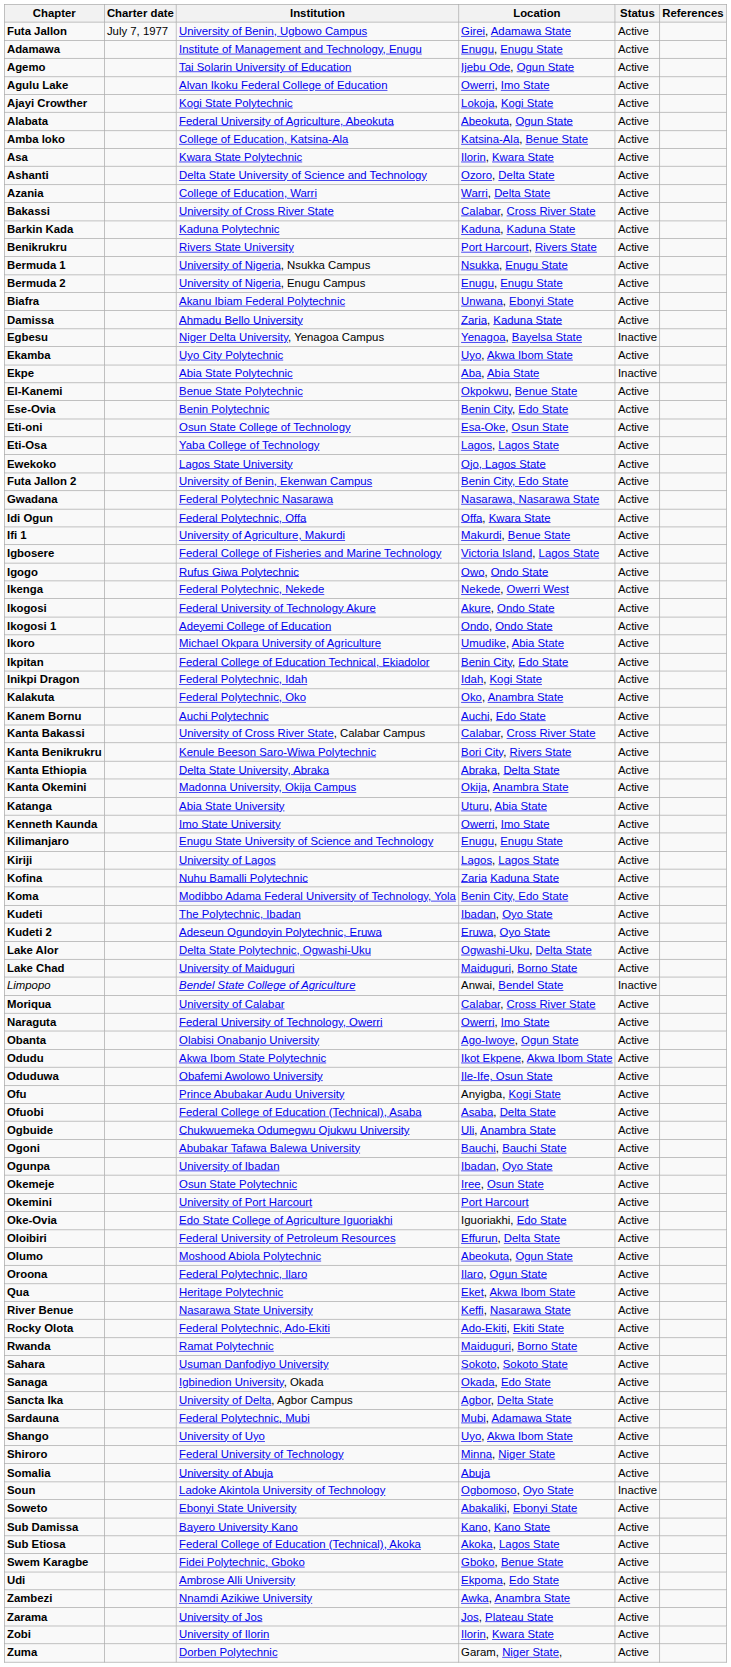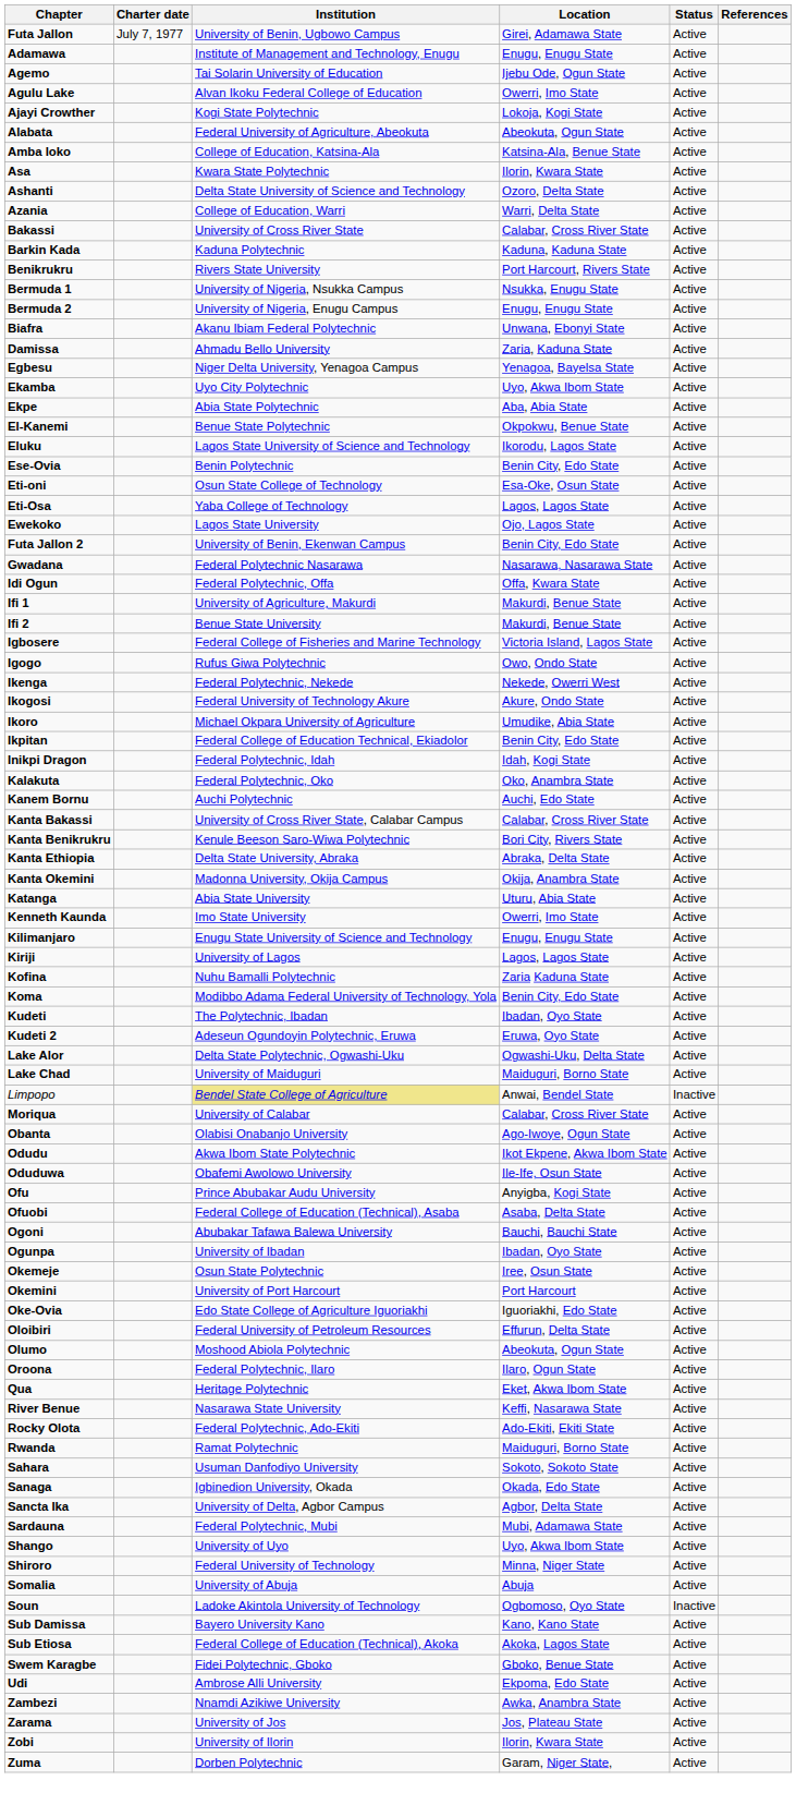 <table class="wikitable sortable">
 <tr>
 <th>Chapter</th>
 <th>Charter date</th>
 <th>Institution</th>
 <th>Location</th>
 <th>Status</th>
 <th>References</th>
 </tr>
 <tr>
 <td><strong>Futa Jallon</strong></td>
 <td>July 7, 1977</td>
 <td><a href='#'>University of Benin,  Ugbowo Campus</a></td>
 <td><a href='#'>Girei</a>, <a href='#'>Adamawa State</a></td>
 <td>Active</td>
 <td></td>
 </tr>
 <tr>
 <td><strong>Adamawa</strong></td>
 <td></td>
 <td><a href='#'>Institute of Management and Technology, Enugu</a></td>
 <td><a href='#'>Enugu</a>, <a href='#'>Enugu State</a></td>
 <td>Active</td>
 <td></td>
 </tr>
 <tr>
 <td><strong>Agemo</strong></td>
 <td></td>
 <td><a href='#'>Tai Solarin University of Education</a></td>
 <td><a href='#'>Ijebu Ode</a>, <a href='#'>Ogun State</a></td>
 <td>Active</td>
 <td></td>
 </tr>
 <tr>
 <td><strong>Agulu Lake</strong></td>
 <td></td>
 <td><a href='#'>Alvan Ikoku Federal College of Education</a></td>
 <td><a href='#'>Owerri</a>, <a href='#'>Imo State</a></td>
 <td>Active</td>
 <td></td>
 </tr>
 <tr>
 <td><strong>Ajayi Crowther</strong></td>
 <td></td>
 <td><a href='#'>Kogi State Polytechnic</a></td>
 <td><a href='#'>Lokoja</a>, <a href='#'>Kogi State</a></td>
 <td>Active</td>
 <td></td>
 </tr>
 <tr>
 <td><strong>Alabata</strong></td>
 <td></td>
 <td><a href='#'>Federal University of Agriculture, Abeokuta</a></td>
 <td><a href='#'>Abeokuta</a>, <a href='#'>Ogun State</a></td>
 <td>Active</td>
 <td></td>
 </tr>
 <tr>
 <td><strong>Amba loko</strong></td>
 <td></td>
 <td><a href='#'>College of Education, Katsina-Ala</a></td>
 <td><a href='#'>Katsina-Ala</a>, <a href='#'>Benue State</a></td>
 <td>Active</td>
 <td></td>
 </tr>
 <tr>
 <td><strong>Asa</strong></td>
 <td></td>
 <td><a href='#'>Kwara State Polytechnic</a></td>
 <td><a href='#'>Ilorin</a>, <a href='#'>Kwara State</a></td>
 <td>Active</td>
 <td></td>
 </tr>
 <tr>
 <td><strong>Ashanti</strong></td>
 <td></td>
 <td><a href='#'>Delta State University of Science and Technology</a></td>
 <td><a href='#'>Ozoro</a>, <a href='#'>Delta State</a></td>
 <td>Active</td>
 <td></td>
 </tr>
 <tr>
 <td><strong>Azania</strong></td>
 <td></td>
 <td><a href='#'>College of Education, Warri</a></td>
 <td><a href='#'>Warri</a>, <a href='#'>Delta State</a></td>
 <td>Active</td>
 <td></td>
 </tr>
 <tr>
 <td><strong>Bakassi</strong></td>
 <td></td>
 <td><a href='#'>University of Cross River State</a></td>
 <td><a href='#'>Calabar</a>, <a href='#'>Cross River State</a></td>
 <td>Active</td>
 <td></td>
 </tr>
 <tr>
 <td><strong>Barkin Kada</strong></td>
 <td></td>
 <td><a href='#'>Kaduna Polytechnic</a></td>
 <td><a href='#'>Kaduna</a>, <a href='#'>Kaduna State</a></td>
 <td>Active</td>
 <td></td>
 </tr>
 <tr>
 <td><strong>Benikrukru</strong></td>
 <td></td>
 <td><a href='#'>Rivers State University</a></td>
 <td><a href='#'>Port Harcourt</a>, <a href='#'>Rivers State</a></td>
 <td>Active</td>
 <td></td>
 </tr>
 <tr>
 <td><strong>Bermuda 1</strong></td>
 <td></td>
 <td><a href='#'>University of Nigeria</a>, Nsukka Campus</td>
 <td><a href='#'>Nsukka</a>, <a href='#'>Enugu State</a></td>
 <td>Active</td>
 <td></td>
 </tr>
 <tr>
 <td><strong>Bermuda 2</strong></td>
 <td></td>
 <td><a href='#'>University of Nigeria</a>, Enugu Campus</td>
 <td><a href='#'>Enugu</a>, <a href='#'>Enugu State</a></td>
 <td>Active</td>
 <td></td>
 </tr>
 <tr>
 <td><strong>Biafra</strong></td>
 <td></td>
 <td><a href='#'>Akanu Ibiam Federal Polytechnic</a></td>
 <td><a href='#'>Unwana</a>, <a href='#'>Ebonyi State</a></td>
 <td>Active</td>
 <td></td>
 </tr>
 <tr>
 <td><strong>Damissa</strong></td>
 <td></td>
 <td><a href='#'>Ahmadu Bello University</a></td>
 <td><a href='#'>Zaria</a>, <a href='#'>Kaduna State</a></td>
 <td>Active</td>
 <td></td>
 </tr>
 <tr>
 <td><strong>Egbesu</strong></td>
 <td></td>
 <td><a href='#'>Niger Delta University</a>, Yenagoa Campus</td>
 <td><a href='#'>Yenagoa</a>, <a href='#'>Bayelsa State</a></td>
-<td>Inactive</td>
+<td>Active</td>
 <td></td>
 </tr>
 <tr>
 <td><strong>Ekamba</strong></td>
 <td></td>
 <td><a href='#'>Uyo City Polytechnic</a></td>
 <td><a href='#'>Uyo</a>, <a href='#'>Akwa Ibom State</a></td>
 <td>Active</td>
 <td></td>
 </tr>
 <tr>
 <td><strong>Ekpe</strong></td>
 <td></td>
 <td><a href='#'>Abia State Polytechnic</a></td>
 <td><a href='#'>Aba</a>, <a href='#'>Abia State</a></td>
-<td>Inactive</td>
+<td>Active</td>
 <td></td>
 </tr>
 <tr>
 <td><strong>El-Kanemi</strong></td>
 <td></td>
 <td><a href='#'>Benue State Polytechnic</a></td>
 <td><a href='#'>Okpokwu</a>, <a href='#'>Benue State</a></td>
+<td>Active</td>
+<td></td>
+</tr>
+<tr>
+<td><strong>Eluku</strong></td>
+<td></td>
+<td><a href='#'>Lagos State University of Science and Technology</a></td>
+<td><a href='#'>Ikorodu</a>, <a href='#'>Lagos State</a></td>
 <td>Active</td>
 <td></td>
 </tr>
 <tr>
 <td><strong>Ese-Ovia</strong></td>
 <td></td>
 <td><a href='#'>Benin Polytechnic</a></td>
 <td><a href='#'>Benin City</a>, <a href='#'>Edo State</a></td>
 <td>Active</td>
 <td></td>
 </tr>
 <tr>
 <td><strong>Eti-oni</strong></td>
 <td></td>
 <td><a href='#'>Osun State College of Technology</a></td>
 <td><a href='#'>Esa-Oke</a>, <a href='#'>Osun State</a></td>
 <td>Active</td>
 <td></td>
 </tr>
 <tr>
 <td><strong>Eti-Osa</strong></td>
 <td></td>
 <td><a href='#'>Yaba College of Technology</a></td>
 <td><a href='#'>Lagos</a>, <a href='#'>Lagos State</a></td>
 <td>Active</td>
 <td></td>
 </tr>
 <tr>
 <td><strong>Ewekoko</strong></td>
 <td></td>
 <td><a href='#'>Lagos State University</a></td>
 <td><a href='#'>Ojo, Lagos State</a></td>
 <td>Active</td>
 <td></td>
 </tr>
 <tr>
 <td><strong>Futa Jallon 2</strong></td>
 <td></td>
 <td><a href='#'>University of Benin, Ekenwan Campus</a></td>
 <td><a href='#'>Benin City, Edo State</a></td>
 <td>Active</td>
 <td></td>
 </tr>
 <tr>
 <td><strong>Gwadana</strong></td>
 <td></td>
 <td><a href='#'>Federal Polytechnic Nasarawa</a></td>
 <td><a href='#'>Nasarawa, Nasarawa State</a></td>
 <td>Active</td>
 <td></td>
 </tr>
 <tr>
 <td><strong>Idi Ogun</strong></td>
 <td></td>
 <td><a href='#'>Federal Polytechnic, Offa</a></td>
 <td><a href='#'>Offa</a>, <a href='#'>Kwara State</a></td>
 <td>Active</td>
 <td></td>
 </tr>
 <tr>
 <td><strong>Ifi 1</strong></td>
 <td></td>
 <td><a href='#'>University of Agriculture, Makurdi</a></td>
 <td><a href='#'>Makurdi</a>, <a href='#'>Benue State</a></td>
 <td>Active</td>
 <td></td>
 </tr>
 <tr>
+<td><strong>Ifi 2</strong></td>
+<td></td>
+<td><a href='#'>Benue State University</a></td>
+<td><a href='#'>Makurdi</a>, <a href='#'>Benue State</a></td>
+<td>Active</td>
+<td></td>
+</tr>
+<tr>
 <td><strong>Igbosere</strong></td>
 <td></td>
 <td><a href='#'>Federal College of Fisheries and Marine Technology</a></td>
 <td><a href='#'>Victoria Island</a>, <a href='#'>Lagos State</a></td>
 <td>Active</td>
 <td></td>
 </tr>
 <tr>
 <td><strong>Igogo</strong></td>
 <td></td>
 <td><a href='#'>Rufus Giwa Polytechnic</a></td>
 <td><a href='#'>Owo</a>, <a href='#'>Ondo State</a></td>
 <td>Active</td>
 <td></td>
 </tr>
 <tr>
 <td><strong>Ikenga</strong></td>
 <td></td>
 <td><a href='#'>Federal Polytechnic, Nekede</a></td>
 <td><a href='#'>Nekede</a>, <a href='#'>Owerri West</a></td>
 <td>Active</td>
 <td></td>
 </tr>
 <tr>
 <td><strong>Ikogosi</strong></td>
 <td></td>
 <td><a href='#'>Federal University of Technology Akure</a></td>
 <td><a href='#'>Akure</a>, <a href='#'>Ondo State</a></td>
-<td>Active</td>
-<td></td>
-</tr>
-<tr>
-<td><strong>Ikogosi 1</strong></td>
-<td></td>
-<td><a href='#'>Adeyemi College of Education</a></td>
-<td><a href='#'>Ondo</a>, <a href='#'>Ondo State</a></td>
 <td>Active</td>
 <td></td>
 </tr>
 <tr>
 <td><strong>Ikoro</strong></td>
 <td></td>
 <td><a href='#'>Michael Okpara University of Agriculture</a></td>
 <td><a href='#'>Umudike</a>, <a href='#'>Abia State</a></td>
 <td>Active</td>
 <td></td>
 </tr>
 <tr>
 <td><strong>Ikpitan</strong></td>
 <td></td>
 <td><a href='#'>Federal College of Education Technical, Ekiadolor</a></td>
 <td><a href='#'>Benin City</a>, <a href='#'>Edo State</a></td>
 <td>Active</td>
 <td></td>
 </tr>
 <tr>
 <td><strong>Inikpi Dragon</strong></td>
 <td></td>
 <td><a href='#'>Federal Polytechnic, Idah</a></td>
 <td><a href='#'>Idah</a>, <a href='#'>Kogi State</a></td>
 <td>Active</td>
 <td></td>
 </tr>
 <tr>
 <td><strong>Kalakuta</strong></td>
 <td></td>
 <td><a href='#'>Federal Polytechnic, Oko</a></td>
 <td><a href='#'>Oko</a>, <a href='#'>Anambra State</a></td>
 <td>Active</td>
 <td></td>
 </tr>
 <tr>
 <td><strong>Kanem Bornu</strong></td>
 <td></td>
 <td><a href='#'>Auchi Polytechnic</a></td>
 <td><a href='#'>Auchi</a>, <a href='#'>Edo State</a></td>
 <td>Active</td>
 <td></td>
 </tr>
 <tr>
 <td><strong>Kanta Bakassi</strong></td>
 <td></td>
 <td><a href='#'>University of Cross River State</a>, Calabar Campus</td>
 <td><a href='#'>Calabar</a>, <a href='#'>Cross River State</a></td>
 <td>Active</td>
 <td></td>
 </tr>
 <tr>
 <td><strong>Kanta Benikrukru</strong></td>
 <td></td>
 <td><a href='#'>Kenule Beeson Saro-Wiwa Polytechnic</a></td>
 <td><a href='#'>Bori City</a>, <a href='#'>Rivers State</a></td>
 <td>Active</td>
 <td></td>
 </tr>
 <tr>
 <td><strong>Kanta Ethiopia</strong></td>
 <td></td>
 <td><a href='#'>Delta State University, Abraka</a></td>
 <td><a href='#'>Abraka</a>, <a href='#'>Delta State</a></td>
 <td>Active</td>
 <td></td>
 </tr>
 <tr>
 <td><strong>Kanta Okemini</strong></td>
 <td></td>
 <td><a href='#'>Madonna University, Okija Campus</a></td>
 <td><a href='#'>Okija</a>, <a href='#'>Anambra State</a></td>
 <td>Active</td>
 <td></td>
 </tr>
 <tr>
 <td><strong>Katanga</strong></td>
 <td></td>
 <td><a href='#'>Abia State University</a></td>
 <td><a href='#'>Uturu</a>, <a href='#'>Abia State</a></td>
 <td>Active</td>
 <td></td>
 </tr>
 <tr>
 <td><strong>Kenneth Kaunda</strong></td>
 <td></td>
 <td><a href='#'>Imo State University</a></td>
 <td><a href='#'>Owerri</a>, <a href='#'>Imo State</a></td>
 <td>Active</td>
 <td></td>
 </tr>
 <tr>
 <td><strong>Kilimanjaro</strong></td>
 <td></td>
 <td><a href='#'>Enugu State University of Science and Technology</a></td>
 <td><a href='#'>Enugu</a>, <a href='#'>Enugu State</a></td>
 <td>Active</td>
 <td></td>
 </tr>
 <tr>
 <td><strong>Kiriji</strong></td>
 <td></td>
 <td><a href='#'>University of Lagos</a></td>
 <td><a href='#'>Lagos</a>, <a href='#'>Lagos State</a></td>
 <td>Active</td>
 <td></td>
 </tr>
 <tr>
 <td><strong>Kofina</strong></td>
 <td></td>
 <td><a href='#'>Nuhu Bamalli Polytechnic</a></td>
 <td><a href='#'>Zaria</a> <a href='#'>Kaduna State</a></td>
 <td>Active</td>
 <td></td>
 </tr>
 <tr>
 <td><strong>Koma</strong></td>
 <td></td>
 <td><a href='#'>Modibbo Adama Federal University of Technology, Yola</a></td>
 <td><a href='#'>Benin City, Edo State</a></td>
 <td>Active</td>
 <td></td>
 </tr>
 <tr>
 <td><strong>Kudeti</strong></td>
 <td></td>
 <td><a href='#'>The Polytechnic, Ibadan</a></td>
 <td><a href='#'>Ibadan</a>, <a href='#'>Oyo State</a></td>
 <td>Active</td>
 <td></td>
 </tr>
 <tr>
 <td><strong>Kudeti 2</strong></td>
 <td></td>
 <td><a href='#'>Adeseun Ogundoyin Polytechnic, Eruwa</a></td>
 <td><a href='#'>Eruwa</a>, <a href='#'>Oyo State</a></td>
 <td>Active</td>
 <td></td>
 </tr>
 <tr>
 <td><strong>Lake Alor</strong></td>
 <td></td>
 <td><a href='#'>Delta State Polytechnic, Ogwashi-Uku</a></td>
 <td><a href='#'>Ogwashi-Uku</a>, <a href='#'>Delta State</a></td>
 <td>Active</td>
 <td></td>
 </tr>
 <tr>
 <td><strong>Lake Chad</strong></td>
 <td></td>
 <td><a href='#'>University of Maiduguri</a></td>
 <td><a href='#'>Maiduguri</a>, <a href='#'>Borno State</a></td>
 <td>Active</td>
 <td></td>
 </tr>
 <tr>
 <td><em>Limpopo</em></td>
 <td></td>
-<td><em><a href='#'>Bendel State College of Agriculture</a></em></td>
+<td style="background: khaki;"><em><a href='#'>Bendel State College of Agriculture</a></em></td>
 <td>Anwai, <a href='#'>Bendel State</a></td>
 <td>Inactive</td>
 <td></td>
 </tr>
 <tr>
 <td><strong>Moriqua</strong></td>
 <td></td>
 <td><a href='#'>University of Calabar</a></td>
 <td><a href='#'>Calabar</a>, <a href='#'>Cross River State</a></td>
-<td>Active</td>
-<td></td>
-</tr>
-<tr>
-<td><strong>Naraguta</strong></td>
-<td></td>
-<td><a href='#'>Federal University of Technology, Owerri</a></td>
-<td><a href='#'>Owerri</a>, <a href='#'>Imo State</a></td>
 <td>Active</td>
 <td></td>
 </tr>
 <tr>
 <td><strong>Obanta</strong></td>
 <td></td>
 <td><a href='#'>Olabisi Onabanjo University</a></td>
 <td><a href='#'>Ago-Iwoye</a>, <a href='#'>Ogun State</a></td>
 <td>Active</td>
 <td></td>
 </tr>
 <tr>
 <td><strong>Odudu</strong></td>
 <td></td>
 <td><a href='#'>Akwa Ibom State Polytechnic</a></td>
 <td><a href='#'>Ikot Ekpene</a>, <a href='#'>Akwa Ibom State</a></td>
 <td>Active</td>
 <td></td>
 </tr>
 <tr>
 <td><strong>Oduduwa</strong></td>
 <td></td>
 <td><a href='#'>Obafemi Awolowo University</a></td>
 <td><a href='#'>Ile-Ife, Osun State</a></td>
 <td>Active</td>
 <td></td>
 </tr>
 <tr>
 <td><strong>Ofu</strong></td>
 <td></td>
 <td><a href='#'>Prince Abubakar Audu University</a></td>
 <td>Anyigba, <a href='#'>Kogi State</a></td>
 <td>Active</td>
 <td></td>
 </tr>
 <tr>
 <td><strong>Ofuobi</strong></td>
 <td></td>
 <td><a href='#'>Federal College of Education (Technical), Asaba</a></td>
 <td><a href='#'>Asaba</a>, <a href='#'>Delta State</a></td>
-<td>Active</td>
-<td></td>
-</tr>
-<tr>
-<td><strong>Ogbuide</strong></td>
-<td></td>
-<td><a href='#'>Chukwuemeka Odumegwu Ojukwu University</a></td>
-<td><a href='#'>Uli</a>, <a href='#'>Anambra State</a></td>
 <td>Active</td>
 <td></td>
 </tr>
 <tr>
 <td><strong>Ogoni</strong></td>
 <td></td>
 <td><a href='#'>Abubakar Tafawa Balewa University</a></td>
 <td><a href='#'>Bauchi</a>, <a href='#'>Bauchi State</a></td>
 <td>Active</td>
 <td></td>
 </tr>
 <tr>
 <td><strong>Ogunpa</strong></td>
 <td></td>
 <td><a href='#'>University of Ibadan</a></td>
 <td><a href='#'>Ibadan</a>, <a href='#'>Oyo State</a></td>
 <td>Active</td>
 <td></td>
 </tr>
 <tr>
 <td><strong>Okemeje</strong></td>
 <td></td>
 <td><a href='#'>Osun State Polytechnic</a></td>
 <td><a href='#'>Iree</a>, <a href='#'>Osun State</a></td>
 <td>Active</td>
 <td></td>
 </tr>
 <tr>
 <td><strong>Okemini</strong></td>
 <td></td>
 <td><a href='#'>University of Port Harcourt</a></td>
 <td><a href='#'>Port Harcourt</a></td>
 <td>Active</td>
 <td></td>
 </tr>
 <tr>
 <td><strong>Oke-Ovia</strong></td>
 <td></td>
 <td><a href='#'>Edo State College of Agriculture Iguoriakhi</a></td>
 <td>Iguoriakhi, <a href='#'>Edo State</a></td>
 <td>Active</td>
 <td></td>
 </tr>
 <tr>
 <td><strong>Oloibiri</strong></td>
 <td></td>
 <td><a href='#'>Federal University of Petroleum Resources</a></td>
 <td><a href='#'>Effurun</a>, <a href='#'>Delta State</a></td>
 <td>Active</td>
 <td></td>
 </tr>
 <tr>
 <td><strong>Olumo</strong></td>
 <td></td>
 <td><a href='#'>Moshood Abiola Polytechnic</a></td>
 <td><a href='#'>Abeokuta</a>, <a href='#'>Ogun State</a></td>
 <td>Active</td>
 <td></td>
 </tr>
 <tr>
 <td><strong>Oroona</strong></td>
 <td></td>
 <td><a href='#'>Federal Polytechnic, Ilaro</a></td>
 <td><a href='#'>Ilaro</a>, <a href='#'>Ogun State</a></td>
 <td>Active</td>
 <td></td>
 </tr>
 <tr>
 <td><strong>Qua</strong></td>
 <td></td>
 <td><a href='#'>Heritage Polytechnic</a></td>
 <td><a href='#'>Eket</a>, <a href='#'>Akwa Ibom State</a></td>
 <td>Active</td>
 <td></td>
 </tr>
 <tr>
 <td><strong>River Benue</strong></td>
 <td></td>
 <td><a href='#'>Nasarawa State University</a></td>
 <td><a href='#'>Keffi</a>, <a href='#'>Nasarawa State</a></td>
 <td>Active</td>
 <td></td>
 </tr>
 <tr>
 <td><strong>Rocky Olota</strong></td>
 <td></td>
 <td><a href='#'>Federal Polytechnic, Ado-Ekiti</a></td>
 <td><a href='#'>Ado-Ekiti</a>, <a href='#'>Ekiti State</a></td>
 <td>Active</td>
 <td></td>
 </tr>
 <tr>
 <td><strong>Rwanda</strong></td>
 <td></td>
 <td><a href='#'>Ramat Polytechnic</a></td>
 <td><a href='#'>Maiduguri</a>, <a href='#'>Borno State</a></td>
 <td>Active</td>
 <td></td>
 </tr>
 <tr>
 <td><strong>Sahara</strong></td>
 <td></td>
 <td><a href='#'>Usuman Danfodiyo University</a></td>
 <td><a href='#'>Sokoto</a>, <a href='#'>Sokoto State</a></td>
 <td>Active</td>
 <td></td>
 </tr>
 <tr>
 <td><strong>Sanaga</strong></td>
 <td></td>
 <td><a href='#'>Igbinedion University</a>, Okada</td>
 <td><a href='#'>Okada</a>, <a href='#'>Edo State</a></td>
 <td>Active</td>
 <td></td>
 </tr>
 <tr>
 <td><strong>Sancta Ika</strong></td>
 <td></td>
 <td><a href='#'>University of Delta</a>, Agbor Campus</td>
 <td><a href='#'>Agbor</a>, <a href='#'>Delta State</a></td>
 <td>Active</td>
 <td></td>
 </tr>
 <tr>
 <td><strong>Sardauna</strong></td>
 <td></td>
 <td><a href='#'>Federal Polytechnic, Mubi</a></td>
 <td><a href='#'>Mubi</a>, <a href='#'>Adamawa State</a></td>
 <td>Active</td>
 <td></td>
 </tr>
 <tr>
 <td><strong>Shango</strong></td>
 <td></td>
 <td><a href='#'>University of Uyo</a></td>
 <td><a href='#'>Uyo</a>, <a href='#'>Akwa Ibom State</a></td>
 <td>Active</td>
 <td></td>
 </tr>
 <tr>
 <td><strong>Shiroro</strong></td>
 <td></td>
 <td><a href='#'>Federal University of Technology</a></td>
 <td><a href='#'>Minna</a>, <a href='#'>Niger State</a></td>
 <td>Active</td>
 <td></td>
 </tr>
 <tr>
 <td><strong>Somalia</strong></td>
 <td></td>
 <td><a href='#'>University of Abuja</a></td>
 <td><a href='#'>Abuja</a></td>
 <td>Active</td>
 <td></td>
 </tr>
 <tr>
 <td><strong>Soun</strong></td>
 <td></td>
 <td><a href='#'>Ladoke Akintola University of Technology</a></td>
 <td><a href='#'>Ogbomoso</a>, <a href='#'>Oyo State</a></td>
 <td>Inactive</td>
 <td></td>
 </tr>
 <tr>
-<td><strong>Soweto</strong></td>
-<td></td>
-<td><a href='#'>Ebonyi State University</a></td>
-<td><a href='#'>Abakaliki</a>, <a href='#'>Ebonyi State</a></td>
-<td>Active</td>
-<td></td>
-</tr>
-<tr>
 <td><strong>Sub Damissa</strong></td>
 <td></td>
 <td><a href='#'>Bayero University Kano</a></td>
 <td><a href='#'>Kano</a>, <a href='#'>Kano State</a></td>
 <td>Active</td>
 <td></td>
 </tr>
 <tr>
 <td><strong>Sub Etiosa</strong></td>
 <td></td>
 <td><a href='#'>Federal College of Education (Technical), Akoka</a></td>
 <td><a href='#'>Akoka</a>, <a href='#'>Lagos State</a></td>
 <td>Active</td>
 <td></td>
 </tr>
 <tr>
 <td><strong>Swem Karagbe</strong></td>
 <td></td>
 <td><a href='#'>Fidei Polytechnic, Gboko</a></td>
 <td><a href='#'>Gboko</a>, <a href='#'>Benue State</a></td>
 <td>Active</td>
 <td></td>
 </tr>
 <tr>
 <td><strong>Udi</strong></td>
 <td></td>
 <td><a href='#'>Ambrose Alli University</a></td>
 <td><a href='#'>Ekpoma</a>, <a href='#'>Edo State</a></td>
 <td>Active</td>
 <td></td>
 </tr>
 <tr>
 <td><strong>Zambezi</strong></td>
 <td></td>
 <td><a href='#'>Nnamdi Azikiwe University</a></td>
 <td><a href='#'>Awka</a>, <a href='#'>Anambra State</a></td>
 <td>Active</td>
 <td></td>
 </tr>
 <tr>
 <td><strong>Zarama</strong></td>
 <td></td>
 <td><a href='#'>University of Jos</a></td>
 <td><a href='#'>Jos</a>, <a href='#'>Plateau State</a></td>
 <td>Active</td>
 <td></td>
 </tr>
 <tr>
 <td><strong>Zobi</strong></td>
 <td></td>
 <td><a href='#'>University of Ilorin</a></td>
 <td><a href='#'>Ilorin</a>, <a href='#'>Kwara State</a></td>
 <td>Active</td>
 <td></td>
 </tr>
 <tr>
 <td><strong>Zuma</strong></td>
 <td></td>
 <td><a href='#'>Dorben Polytechnic</a></td>
 <td>Garam, <a href='#'>Niger State</a>,</td>
 <td>Active</td>
 <td></td>
 </tr>
 </table>
